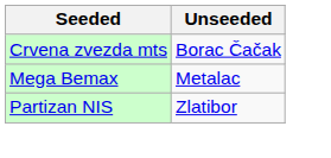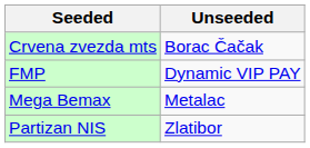 <table class="wikitable">
 <tr>
 <th>Seeded</th>
 <th>Unseeded</th>
 </tr>
 <tr>
 <td bgcolor=#ccffcc><a href='#'>Crvena zvezda mts</a></td>
 <td><a href='#'>Borac Čačak</a></td>
 </tr>
 <tr>
+<td bgcolor=#ccffcc><a href='#'>FMP</a></td>
+<td><a href='#'>Dynamic VIP PAY</a></td>
+</tr>
+<tr>
 <td bgcolor=#ccffcc><a href='#'>Mega Bemax</a></td>
 <td><a href='#'>Metalac</a></td>
 </tr>
 <tr>
 <td bgcolor=#ccffcc><a href='#'>Partizan NIS</a></td>
 <td><a href='#'>Zlatibor</a></td>
 </tr>
 </table>
